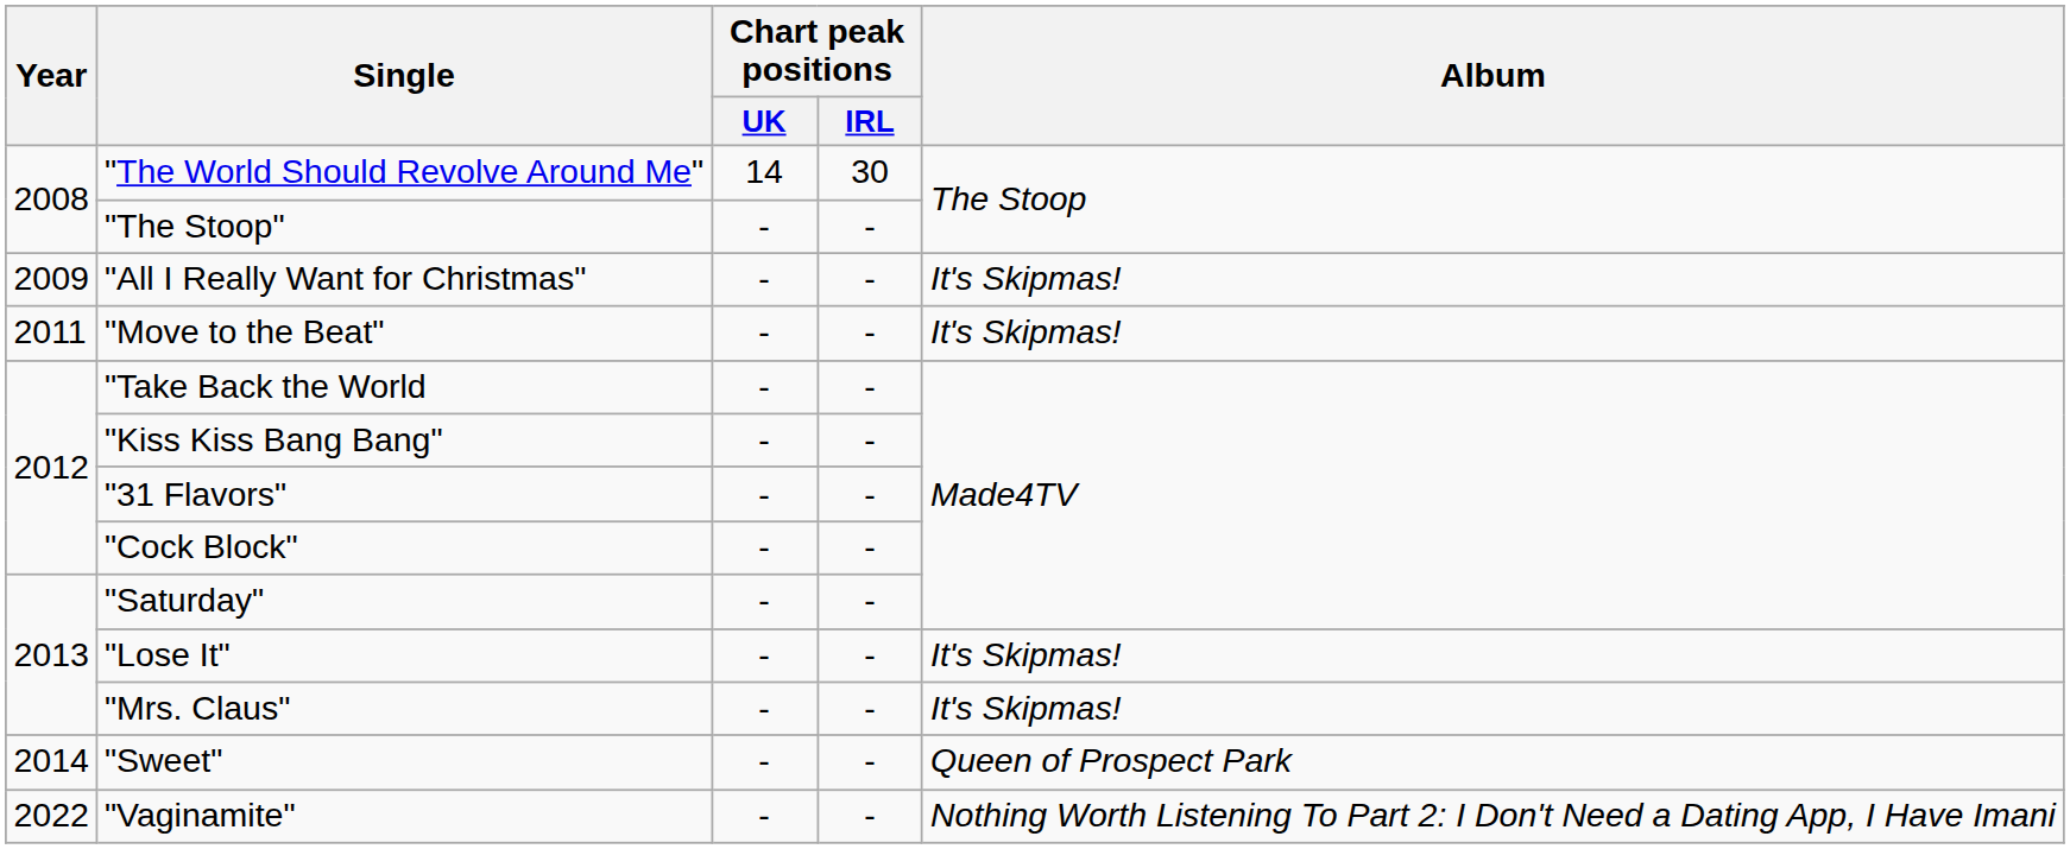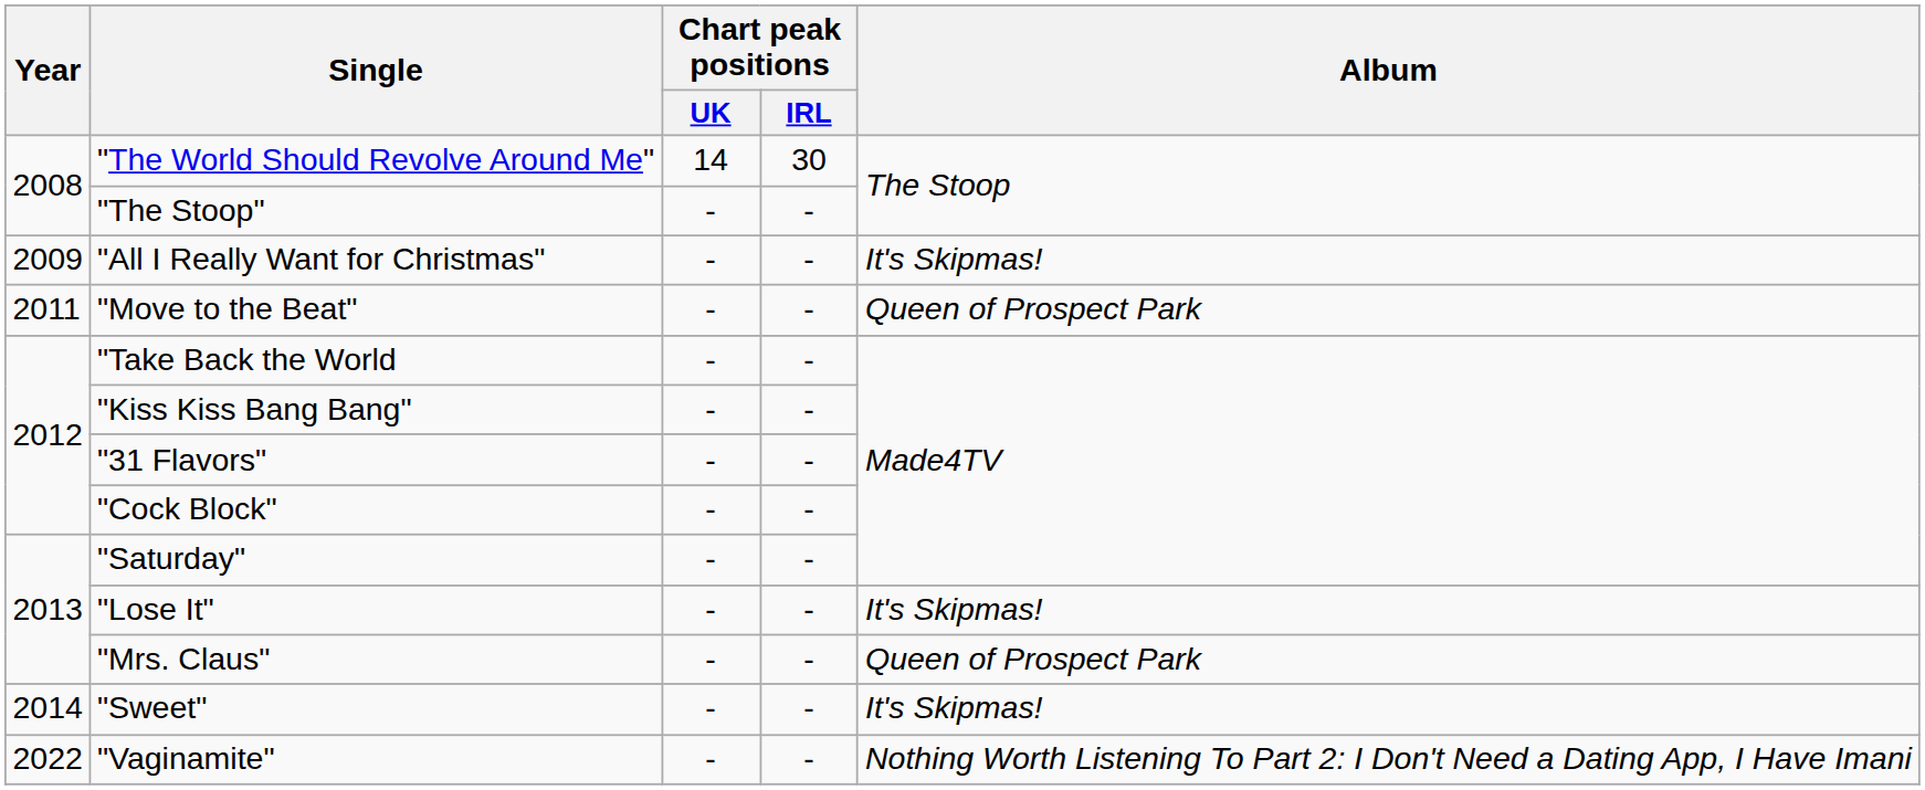 <table class="wikitable">
 <tr>
 <th rowspan="2">Year</th>
 <th rowspan="2">Single</th>
 <th colspan="2">Chart peak positions</th>
 <th rowspan="2">Album</th>
 </tr>
 <tr>
 <th style="width:3em;font-size:90%"><a href='#'>UK</a></th>
 <th style="width:3em;font-size:90%"><a href='#'>IRL</a></th>
 </tr>
 <tr>
 <td rowspan="2">2008</td>
 <td>"<a href='#'>The World Should Revolve Around Me</a>"</td>
 <td align="center">14</td>
 <td align="center">30</td>
 <td rowspan="2"><em>The Stoop</em></td>
 </tr>
 <tr>
 <td>"The Stoop"</td>
 <td align="center">-</td>
 <td align="center">-</td>
 </tr>
 <tr>
 <td>2009</td>
 <td>"All I Really Want for Christmas"</td>
 <td align="center">-</td>
 <td align="center">-</td>
 <td><em>It's Skipmas!</em></td>
 </tr>
 <tr>
 <td>2011</td>
 <td>"Move to the Beat"</td>
 <td align="center">-</td>
 <td align="center">-</td>
-<td><em>It's Skipmas!</em></td>
+<td><em>Queen of Prospect Park</em></td>
 </tr>
 <tr>
 <td rowspan="4">2012</td>
 <td>"Take Back the World</td>
 <td align="center">-</td>
 <td align="center">-</td>
 <td rowspan="5"><em>Made4TV</em></td>
 </tr>
 <tr>
 <td>"Kiss Kiss Bang Bang"</td>
 <td align="center">-</td>
 <td align="center">-</td>
 </tr>
 <tr>
 <td>"31 Flavors"</td>
 <td align="center">-</td>
 <td align="center">-</td>
 </tr>
 <tr>
 <td>"Cock Block"</td>
 <td align="center">-</td>
 <td align="center">-</td>
 </tr>
 <tr>
 <td rowspan="3">2013</td>
 <td>"Saturday"</td>
 <td align="center">-</td>
 <td align="center">-</td>
 </tr>
 <tr>
 <td>"Lose It"</td>
 <td align="center">-</td>
 <td align="center">-</td>
 <td><em>It's Skipmas!</em></td>
 </tr>
 <tr>
 <td>"Mrs. Claus"</td>
 <td align="center">-</td>
 <td align="center">-</td>
-<td><em>It's Skipmas!</em></td>
+<td><em>Queen of Prospect Park</em></td>
 </tr>
 <tr>
 <td>2014</td>
 <td>"Sweet"</td>
 <td align="center">-</td>
 <td align="center">-</td>
-<td><em>Queen of Prospect Park</em></td>
+<td><em>It's Skipmas!</em></td>
 </tr>
 <tr>
 <td>2022</td>
 <td>"Vaginamite"</td>
 <td align="center">-</td>
 <td align="center">-</td>
 <td><em>Nothing Worth Listening To Part 2: I Don't Need a Dating App, I Have Imani</em></td>
 </tr>
 </table>
